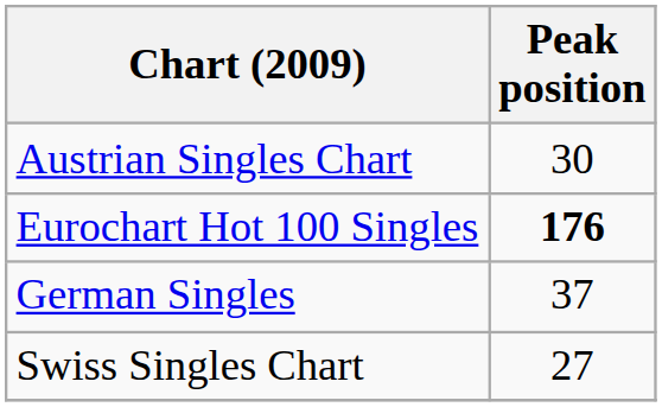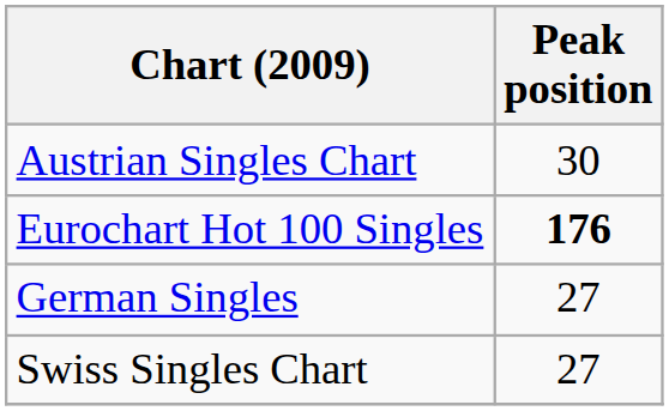 <table class="wikitable sortable">
 <tr>
 <th>Chart (2009)</th>
 <th>Peak<br>position</th>
 </tr>
 <tr>
 <td><a href='#'>Austrian Singles Chart</a></td>
 <td align="center">30</td>
 </tr>
 <tr>
 <td><a href='#'>Eurochart Hot 100 Singles</a></td>
 <td align="center"><strong>176</strong></td>
 </tr>
 <tr>
 <td><a href='#'>German Singles</a></td>
-<td align="center">37</td>
+<td align="center">27</td>
 </tr>
 <tr>
 <td>Swiss Singles Chart</td>
 <td align="center">27</td>
 </tr>
 <tr>
 </tr>
 </table>
